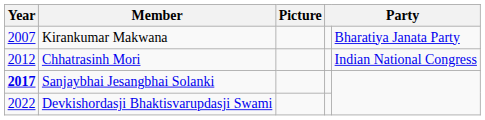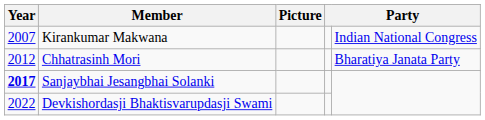 <table class="wikitable sortable">
 <tr>
 <th>Year</th>
 <th>Member</th>
 <th>Picture</th>
 <th colspan="2">Party</th>
 </tr>
 <tr>
 <td><a href='#'>2007</a></td>
 <td>Kirankumar Makwana</td>
 <td></td>
 <td></td>
-<td><a href='#'>Bharatiya Janata Party</a></td>
+<td><a href='#'>Indian National Congress</a></td>
 </tr>
 <tr>
 <td><a href='#'>2012</a></td>
 <td><a href='#'>Chhatrasinh Mori</a></td>
 <td></td>
 <td></td>
-<td><a href='#'>Indian National Congress</a></td>
+<td><a href='#'>Bharatiya Janata Party</a></td>
 </tr>
 <tr>
 <td><strong><a href='#'>2017</a></strong></td>
 <td><a href='#'>Sanjaybhai Jesangbhai Solanki</a></td>
 <td></td>
 <td></td>
 </tr>
 <tr>
 <td><a href='#'>2022</a></td>
 <td><a href='#'>Devkishordasji Bhaktisvarupdasji Swami</a></td>
 <td></td>
 <td></td>
 </tr>
 </table>
